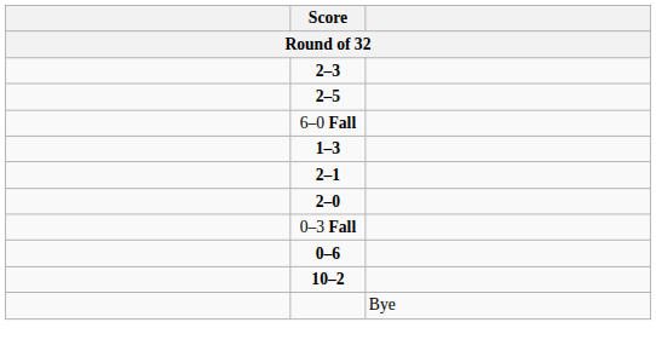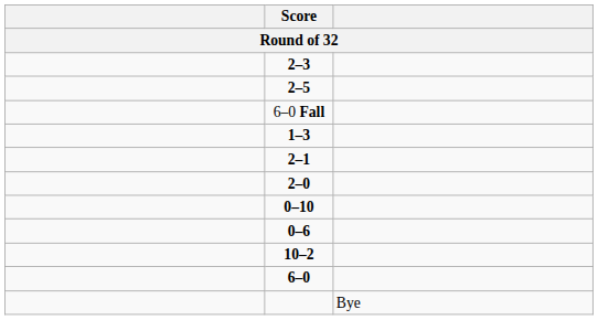 <table class="wikitable" style="text-align: left;">
 <tr>
 <th align="right" width="270"></th>
 <th width="65">Score</th>
 <th align="left" width="270"></th>
 </tr>
 <tr>
 <th colspan="3">Round of 32</th>
 </tr>
 <tr>
 <td></td>
 <td align=center><strong>2–3</strong></td>
 <td><strong></strong></td>
 </tr>
 <tr>
 <td></td>
 <td align=center><strong>2–5</strong></td>
 <td><strong></strong></td>
 </tr>
 <tr>
 <td><strong></strong></td>
 <td align=center>6–0 <strong>Fall</strong></td>
 <td></td>
 </tr>
 <tr>
 <td></td>
 <td align=center><strong>1–3</strong></td>
 <td><strong></strong></td>
 </tr>
 <tr>
 <td><strong></strong></td>
 <td align=center><strong>2–1</strong></td>
 <td></td>
 </tr>
 <tr>
 <td><strong></strong></td>
 <td align=center><strong>2–0</strong></td>
 <td></td>
 </tr>
 <tr>
 <td></td>
-<td align=center>0–3 <strong>Fall</strong></td>
+<td align=center><strong>0–10</strong></td>
 <td><strong></strong></td>
 </tr>
 <tr>
 <td></td>
 <td align=center><strong>0–6</strong></td>
 <td><strong></strong></td>
 </tr>
 <tr>
 <td><strong></strong></td>
 <td align=center><strong>10–2</strong></td>
 <td></td>
 </tr>
 <tr>
 <td><strong></strong></td>
+<td align=center><strong>6–0</strong></td>
+<td></td>
+</tr>
+<tr>
+<td><strong></strong></td>
 <td></td>
 <td>Bye</td>
 </tr>
 </table>
